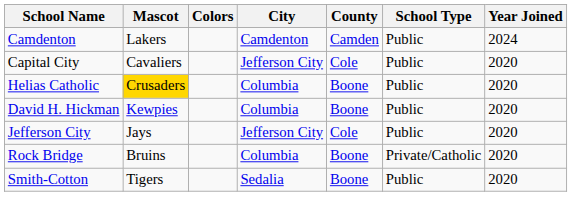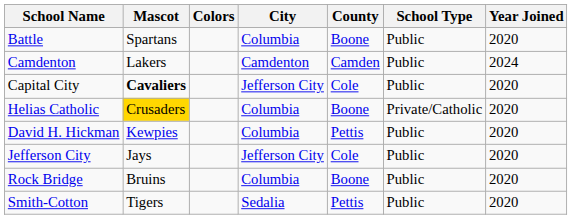 <table class="wikitable">
 <tr>
 <th>School Name</th>
 <th>Mascot</th>
 <th>Colors</th>
 <th>City</th>
 <th>County</th>
 <th>School Type</th>
 <th>Year Joined</th>
+</tr>
+<tr>
+<td><a href='#'>Battle</a></td>
+<td>Spartans</td>
+<td> </td>
+<td><a href='#'>Columbia</a></td>
+<td><a href='#'>Boone</a></td>
+<td>Public</td>
+<td>2020 </td>
 </tr>
 <tr>
 <td><a href='#'>Camdenton</a></td>
 <td>Lakers</td>
 <td> </td>
 <td><a href='#'>Camdenton</a></td>
 <td><a href='#'>Camden</a></td>
 <td>Public</td>
 <td>2024 </td>
 </tr>
 <tr>
 <td>Capital City</td>
-<td>Cavaliers</td>
+<td><strong>Cavaliers</strong></td>
 <td> </td>
 <td><a href='#'>Jefferson City</a></td>
 <td><a href='#'>Cole</a></td>
 <td>Public</td>
 <td>2020 </td>
 </tr>
 <tr>
 <td><a href='#'>Helias Catholic</a></td>
 <td style="background: gold;">Crusaders</td>
 <td> </td>
 <td><a href='#'>Columbia</a></td>
 <td><a href='#'>Boone</a></td>
-<td>Public</td>
+<td>Private/Catholic</td>
 <td>2020 </td>
 </tr>
 <tr>
 <td><a href='#'>David H. Hickman</a></td>
 <td><a href='#'>Kewpies</a></td>
 <td> </td>
 <td><a href='#'>Columbia</a></td>
-<td><a href='#'>Boone</a></td>
+<td><a href='#'>Pettis</a></td>
 <td>Public</td>
 <td>2020 </td>
 </tr>
 <tr>
 <td><a href='#'>Jefferson City</a></td>
 <td>Jays</td>
 <td> </td>
 <td><a href='#'>Jefferson City</a></td>
 <td><a href='#'>Cole</a></td>
 <td>Public</td>
 <td>2020 </td>
 </tr>
 <tr>
 <td><a href='#'>Rock Bridge</a></td>
 <td>Bruins</td>
 <td> </td>
 <td><a href='#'>Columbia</a></td>
 <td><a href='#'>Boone</a></td>
-<td>Private/Catholic</td>
+<td>Public</td>
 <td>2020 </td>
 </tr>
 <tr>
 <td><a href='#'>Smith-Cotton</a></td>
 <td>Tigers</td>
 <td> </td>
 <td><a href='#'>Sedalia</a></td>
-<td><a href='#'>Boone</a></td>
+<td><a href='#'>Pettis</a></td>
 <td>Public</td>
 <td>2020 </td>
 </tr>
 </table>
